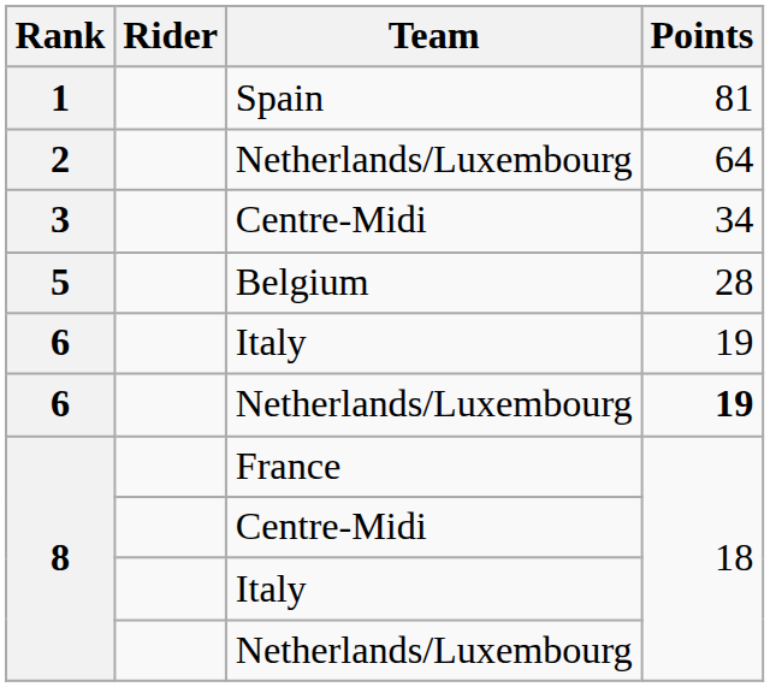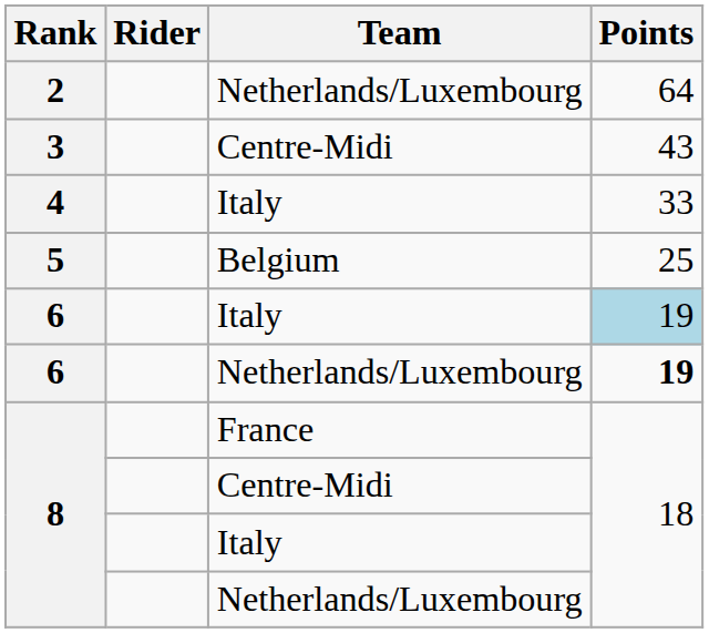 <table class="wikitable">
 <tr>
 <th scope="col">Rank</th>
 <th scope="col">Rider</th>
 <th scope="col">Team</th>
 <th scope="col">Points</th>
-</tr>
-<tr>
-<th scope="row">1</th>
-<td></td>
-<td>Spain</td>
-<td style="text-align:right;">81</td>
 </tr>
 <tr>
 <th scope="row">2</th>
 <td></td>
 <td>Netherlands/Luxembourg</td>
 <td style="text-align:right;">64</td>
 </tr>
 <tr>
 <th scope="row">3</th>
 <td></td>
 <td>Centre-Midi</td>
-<td style="text-align:right;">34</td>
+<td style="text-align:right;">43</td>
+</tr>
+<tr>
+<th scope="row">4</th>
+<td></td>
+<td>Italy</td>
+<td style="text-align:right;">33</td>
 </tr>
 <tr>
 <th scope="row">5</th>
 <td></td>
 <td>Belgium</td>
-<td style="text-align:right;">28</td>
+<td style="text-align:right;">25</td>
 </tr>
 <tr>
 <th scope="row">6</th>
 <td></td>
 <td>Italy</td>
-<td style="text-align:right;">19</td>
+<td style="background: lightblue; text-align:right;">19</td>
 </tr>
 <tr>
 <th scope="row">6</th>
 <td></td>
 <td>Netherlands/Luxembourg</td>
 <td style="text-align:right;"><strong>19</strong></td>
 </tr>
 <tr>
 <th scope="row" rowspan="4">8</th>
 <td></td>
 <td>France</td>
 <td style="text-align:right;" rowspan="4">18</td>
 </tr>
 <tr>
 <td></td>
 <td>Centre-Midi</td>
 </tr>
 <tr>
 <td></td>
 <td>Italy</td>
 </tr>
 <tr>
 <td></td>
 <td>Netherlands/Luxembourg</td>
 </tr>
 </table>
